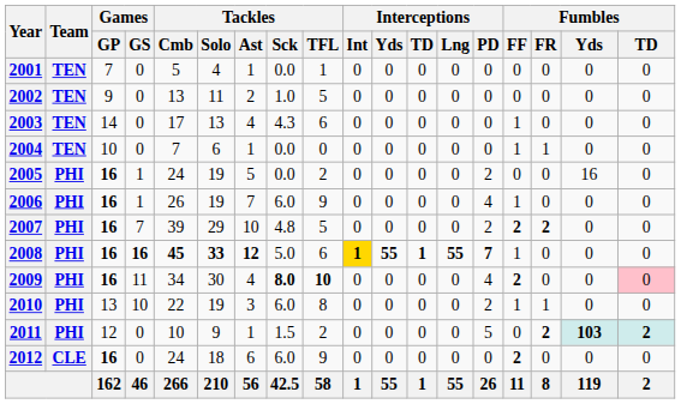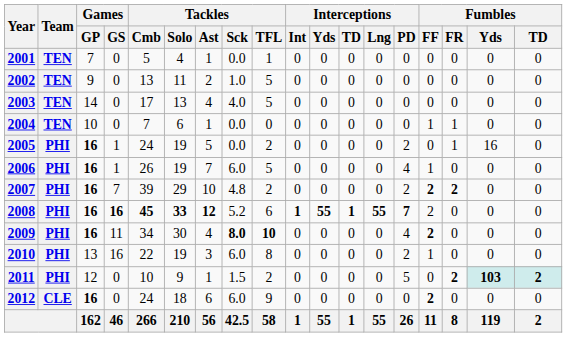 <table class="wikitable" style="text-align:center">
 <tr>
 <th rowspan="2">Year</th>
 <th rowspan="2">Team</th>
 <th colspan="2">Games</th>
 <th colspan="5">Tackles</th>
 <th colspan="5">Interceptions</th>
 <th colspan="4">Fumbles</th>
 </tr>
 <tr>
 <th>GP</th>
 <th>GS</th>
 <th>Cmb</th>
 <th>Solo</th>
 <th>Ast</th>
 <th>Sck</th>
 <th>TFL</th>
 <th>Int</th>
 <th>Yds</th>
 <th>TD</th>
 <th>Lng</th>
 <th>PD</th>
 <th>FF</th>
 <th>FR</th>
 <th>Yds</th>
 <th>TD</th>
 </tr>
 <tr>
 <th><a href='#'>2001</a></th>
 <th><a href='#'>TEN</a></th>
 <td>7</td>
 <td>0</td>
 <td>5</td>
 <td>4</td>
 <td>1</td>
 <td>0.0</td>
 <td>1</td>
 <td>0</td>
 <td>0</td>
 <td>0</td>
 <td>0</td>
 <td>0</td>
 <td>0</td>
 <td>0</td>
 <td>0</td>
 <td>0</td>
 </tr>
 <tr>
 <th><a href='#'>2002</a></th>
 <th><a href='#'>TEN</a></th>
 <td>9</td>
 <td>0</td>
 <td>13</td>
 <td>11</td>
 <td>2</td>
 <td>1.0</td>
 <td>5</td>
 <td>0</td>
 <td>0</td>
 <td>0</td>
 <td>0</td>
 <td>0</td>
 <td>0</td>
 <td>0</td>
 <td>0</td>
 <td>0</td>
 </tr>
 <tr>
 <th><a href='#'>2003</a></th>
 <th><a href='#'>TEN</a></th>
 <td>14</td>
 <td>0</td>
 <td>17</td>
 <td>13</td>
 <td>4</td>
-<td>4.3</td>
-<td>6</td>
+<td>4.0</td>
+<td>5</td>
 <td>0</td>
 <td>0</td>
 <td>0</td>
 <td>0</td>
 <td>0</td>
-<td>1</td>
+<td>0</td>
 <td>0</td>
 <td>0</td>
 <td>0</td>
 </tr>
 <tr>
 <th><a href='#'>2004</a></th>
 <th><a href='#'>TEN</a></th>
 <td>10</td>
 <td>0</td>
 <td>7</td>
 <td>6</td>
 <td>1</td>
 <td>0.0</td>
 <td>0</td>
 <td>0</td>
 <td>0</td>
 <td>0</td>
 <td>0</td>
 <td>0</td>
 <td>1</td>
 <td>1</td>
 <td>0</td>
 <td>0</td>
 </tr>
 <tr>
 <th><a href='#'>2005</a></th>
 <th><a href='#'>PHI</a></th>
 <td><strong>16</strong></td>
 <td>1</td>
 <td>24</td>
 <td>19</td>
 <td>5</td>
 <td>0.0</td>
 <td>2</td>
 <td>0</td>
 <td>0</td>
 <td>0</td>
 <td>0</td>
 <td>2</td>
 <td>0</td>
-<td>0</td>
+<td>1</td>
 <td>16</td>
 <td>0</td>
 </tr>
 <tr>
 <th><a href='#'>2006</a></th>
 <th><a href='#'>PHI</a></th>
 <td><strong>16</strong></td>
 <td>1</td>
 <td>26</td>
 <td>19</td>
 <td>7</td>
 <td>6.0</td>
-<td>9</td>
+<td>5</td>
 <td>0</td>
 <td>0</td>
 <td>0</td>
 <td>0</td>
 <td>4</td>
 <td>1</td>
 <td>0</td>
 <td>0</td>
 <td>0</td>
 </tr>
 <tr>
 <th><a href='#'>2007</a></th>
 <th><a href='#'>PHI</a></th>
 <td><strong>16</strong></td>
 <td>7</td>
 <td>39</td>
 <td>29</td>
 <td>10</td>
 <td>4.8</td>
-<td>5</td>
+<td>2</td>
 <td>0</td>
 <td>0</td>
 <td>0</td>
 <td>0</td>
 <td>2</td>
 <td><strong>2</strong></td>
 <td><strong>2</strong></td>
 <td>0</td>
 <td>0</td>
 </tr>
 <tr>
 <th><a href='#'>2008</a></th>
 <th><a href='#'>PHI</a></th>
 <td><strong>16</strong></td>
 <td><strong>16</strong></td>
 <td><strong>45</strong></td>
 <td><strong>33</strong></td>
 <td><strong>12</strong></td>
-<td>5.0</td>
+<td>5.2</td>
 <td>6</td>
-<td style="background: gold;"><strong>1</strong></td>
+<td><strong>1</strong></td>
 <td><strong>55</strong></td>
 <td><strong>1</strong></td>
 <td><strong>55</strong></td>
 <td><strong>7</strong></td>
-<td>1</td>
+<td>2</td>
 <td>0</td>
 <td>0</td>
 <td>0</td>
 </tr>
 <tr>
 <th><a href='#'>2009</a></th>
 <th><a href='#'>PHI</a></th>
 <td><strong>16</strong></td>
 <td>11</td>
 <td>34</td>
 <td>30</td>
 <td>4</td>
 <td><strong>8.0</strong></td>
 <td><strong>10</strong></td>
 <td>0</td>
 <td>0</td>
 <td>0</td>
 <td>0</td>
 <td>4</td>
 <td><strong>2</strong></td>
 <td>0</td>
 <td>0</td>
-<td style="background: pink;">0</td>
+<td>0</td>
 </tr>
 <tr>
 <th><a href='#'>2010</a></th>
 <th><a href='#'>PHI</a></th>
 <td>13</td>
-<td>10</td>
+<td>16</td>
 <td>22</td>
 <td>19</td>
 <td>3</td>
 <td>6.0</td>
 <td>8</td>
 <td>0</td>
 <td>0</td>
 <td>0</td>
 <td>0</td>
 <td>2</td>
 <td>1</td>
-<td>1</td>
+<td>0</td>
 <td>0</td>
 <td>0</td>
 </tr>
 <tr>
 <th><a href='#'>2011</a></th>
 <th><a href='#'>PHI</a></th>
 <td>12</td>
 <td>0</td>
 <td>10</td>
 <td>9</td>
 <td>1</td>
 <td>1.5</td>
 <td>2</td>
 <td>0</td>
 <td>0</td>
 <td>0</td>
 <td>0</td>
 <td>5</td>
 <td>0</td>
 <td><strong>2</strong></td>
 <td style="background:#cfecec; width:3em;"><strong>103</strong></td>
 <td style="background:#cfecec; width:3em;"><strong>2</strong></td>
 </tr>
 <tr>
 <th><a href='#'>2012</a></th>
 <th><a href='#'>CLE</a></th>
 <td><strong>16</strong></td>
 <td>0</td>
 <td>24</td>
 <td>18</td>
 <td>6</td>
 <td>6.0</td>
 <td>9</td>
 <td>0</td>
 <td>0</td>
 <td>0</td>
 <td>0</td>
 <td>0</td>
 <td><strong>2</strong></td>
 <td>0</td>
 <td>0</td>
 <td>0</td>
 </tr>
 <tr>
 <th colspan="2"></th>
 <th>162</th>
 <th>46</th>
 <th>266</th>
 <th>210</th>
 <th>56</th>
 <th>42.5</th>
 <th>58</th>
 <th>1</th>
 <th>55</th>
 <th>1</th>
 <th>55</th>
 <th>26</th>
 <th>11</th>
 <th>8</th>
 <th>119</th>
 <th>2</th>
 </tr>
 </table>
